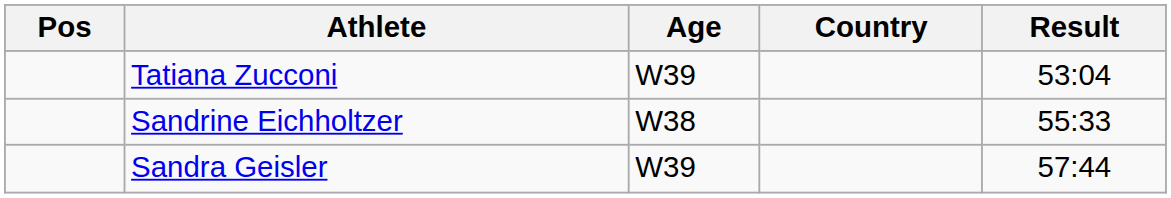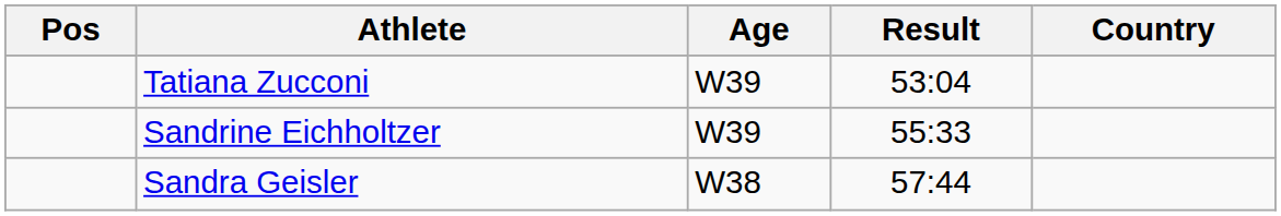 <table class="wikitable"  style="text-align:center; width:50%;">
 <tr>
 <th>Pos</th>
 <th>Athlete</th>
 <th>Age</th>
+<th>Result</th>
 <th>Country</th>
-<th>Result</th>
 </tr>
 <tr>
 <td align=center></td>
 <td align=left><a href='#'>Tatiana Zucconi</a></td>
 <td align=left>W39</td>
+<td>53:04</td>
 <td align=left></td>
-<td>53:04</td>
 </tr>
 <tr>
 <td align=center></td>
 <td align=left><a href='#'>Sandrine Eichholtzer</a></td>
-<td align=left>W38</td>
+<td align=left>W39</td>
+<td>55:33</td>
 <td align=left></td>
-<td>55:33</td>
 </tr>
 <tr>
 <td align=center></td>
 <td align=left><a href='#'>Sandra Geisler</a></td>
-<td align=left>W39</td>
+<td align=left>W38</td>
+<td>57:44</td>
 <td align=left></td>
-<td>57:44</td>
 </tr>
 </table>
